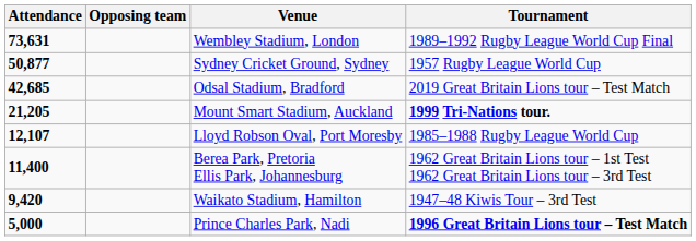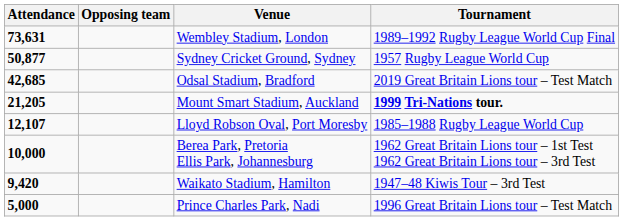 <table class="wikitable">
 <tr>
 <th>Attendance</th>
 <th>Opposing team</th>
 <th>Venue</th>
 <th>Tournament</th>
 </tr>
 <tr>
 <td><strong>73,631</strong></td>
 <td></td>
 <td><a href='#'>Wembley Stadium</a>, <a href='#'>London</a></td>
 <td><a href='#'>1989–1992</a> <a href='#'>Rugby League World Cup</a> <a href='#'>Final</a></td>
 </tr>
 <tr>
 <td><strong>50,877</strong></td>
 <td></td>
 <td><a href='#'>Sydney Cricket Ground</a>, <a href='#'>Sydney</a></td>
 <td><a href='#'>1957</a> <a href='#'>Rugby League World Cup</a></td>
 </tr>
 <tr>
 <td><strong>42,685</strong></td>
 <td></td>
 <td><a href='#'>Odsal Stadium</a>, <a href='#'>Bradford</a></td>
 <td><a href='#'>2019 Great Britain Lions tour</a> – Test Match</td>
 </tr>
 <tr>
 <td><strong>21,205</strong></td>
 <td></td>
 <td><a href='#'>Mount Smart Stadium</a>, <a href='#'>Auckland</a></td>
 <td><strong><a href='#'>1999</a> <a href='#'>Tri-Nations</a> tour.</strong></td>
 </tr>
 <tr>
 <td><strong>12,107</strong></td>
 <td></td>
 <td><a href='#'>Lloyd Robson Oval</a>, <a href='#'>Port Moresby</a></td>
 <td><a href='#'>1985–1988</a> <a href='#'>Rugby League World Cup</a></td>
 </tr>
 <tr>
-<td><strong>11,400</strong></td>
+<td><strong>10,000</strong></td>
 <td></td>
 <td><a href='#'>Berea Park</a>, <a href='#'>Pretoria</a><br><a href='#'>Ellis Park</a>, <a href='#'>Johannesburg</a></td>
 <td><a href='#'>1962 Great Britain Lions tour</a> – 1st Test<br><a href='#'>1962 Great Britain Lions tour</a> – 3rd Test</td>
 </tr>
 <tr>
 <td><strong>9,420</strong></td>
 <td></td>
 <td><a href='#'>Waikato Stadium</a>, <a href='#'>Hamilton</a></td>
 <td><a href='#'>1947–48 Kiwis Tour</a> – 3rd Test</td>
 </tr>
 <tr>
 <td><strong>5,000</strong></td>
 <td></td>
 <td><a href='#'>Prince Charles Park</a>, <a href='#'>Nadi</a></td>
-<td><strong><a href='#'>1996 Great Britain Lions tour</a> – Test Match</strong></td>
+<td><a href='#'>1996 Great Britain Lions tour</a> – Test Match</td>
 </tr>
 </table>
